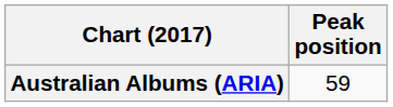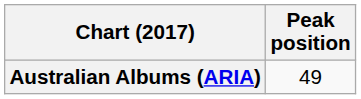 <table class="wikitable plainrowheaders" style="text-align:center">
 <tr>
 <th scope="col">Chart (2017)</th>
 <th scope="col">Peak<br> position</th>
 </tr>
 <tr>
 <th scope="row">Australian Albums (<a href='#'>ARIA</a>)</th>
-<td>59</td>
+<td>49</td>
 </tr>
 </table>
